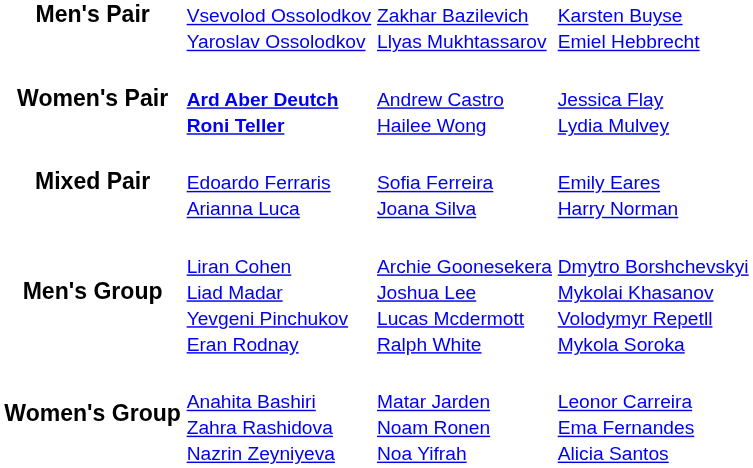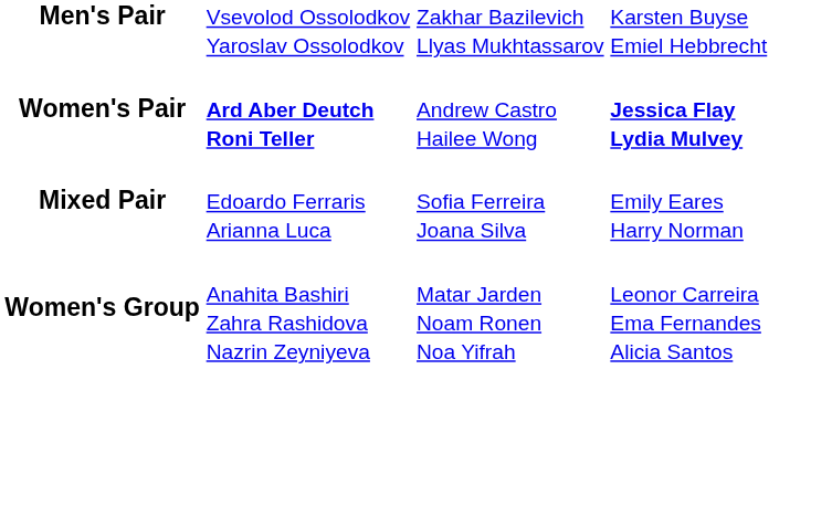 <table>
 <tr>
 <th scope=row>Men's Pair</th>
 <td><br><small><a href='#'>Vsevolod Ossolodkov</a><br><a href='#'>Yaroslav Ossolodkov</a></small></td>
 <td><br><small><a href='#'>Zakhar Bazilevich</a><br><a href='#'>Llyas Mukhtassarov</a></small></td>
 <td><br><small><a href='#'>Karsten Buyse</a><br><a href='#'>Emiel Hebbrecht</a></small></td>
 </tr>
 <tr>
 <th scope=row>Women's Pair</th>
 <td><strong><br><small><a href='#'>Ard Aber Deutch</a><br><a href='#'>Roni Teller</a></small></strong></td>
 <td><br><small><a href='#'>Andrew Castro</a><br><a href='#'>Hailee Wong</a></small></td>
-<td><br><small><a href='#'>Jessica Flay</a><br><a href='#'>Lydia Mulvey</a></small></td>
+<td><strong><br><small><a href='#'>Jessica Flay</a><br><a href='#'>Lydia Mulvey</a></small></strong></td>
 </tr>
 <tr>
 <th scope=row>Mixed Pair</th>
 <td><br><small><a href='#'>Edoardo Ferraris</a><br><a href='#'>Arianna Luca</a></small></td>
 <td><br><small><a href='#'>Sofia Ferreira</a><br><a href='#'>Joana Silva</a></small></td>
 <td><br><small><a href='#'>Emily Eares</a><br><a href='#'>Harry Norman</a></small></td>
 </tr>
 <tr>
-<th scope=row>Men's Group</th>
-<td><br><small><a href='#'>Liran Cohen</a><br><a href='#'>Liad Madar</a><br><a href='#'>Yevgeni Pinchukov</a><br><a href='#'>Eran Rodnay</a></small></td>
-<td><br><small><a href='#'>Archie Goonesekera</a><br><a href='#'>Joshua Lee</a><br><a href='#'>Lucas Mcdermott</a><br><a href='#'>Ralph White</a></small></td>
-<td><br><small><a href='#'>Dmytro Borshchevskyi</a><br><a href='#'>Mykolai Khasanov</a><br><a href='#'>Volodymyr Repetll</a><br><a href='#'>Mykola Soroka</a></small></td>
-</tr>
-<tr>
 <th scope=row>Women's Group</th>
 <td><br><small><a href='#'>Anahita Bashiri</a><br><a href='#'>Zahra Rashidova</a><br><a href='#'>Nazrin Zeyniyeva</a></small></td>
 <td><br><small><a href='#'>Matar Jarden</a><br><a href='#'>Noam Ronen</a><br><a href='#'>Noa Yifrah</a></small></td>
 <td><br><small><a href='#'>Leonor Carreira</a><br><a href='#'>Ema Fernandes</a><br><a href='#'>Alicia Santos</a></small></td>
 </tr>
 </table>
